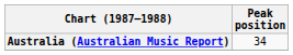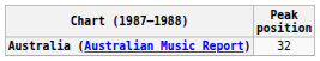 <table class="wikitable sortable plainrowheaders">
 <tr>
 <th>Chart (1987–1988)</th>
 <th>Peak<br>position</th>
 </tr>
 <tr>
 <th scope="row">Australia (<a href='#'>Australian Music Report</a>)</th>
-<td style="text-align:center;">34</td>
+<td style="text-align:center;">32</td>
 </tr>
 <tr>
 </tr>
 </table>
